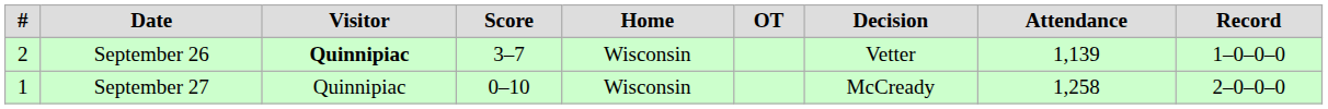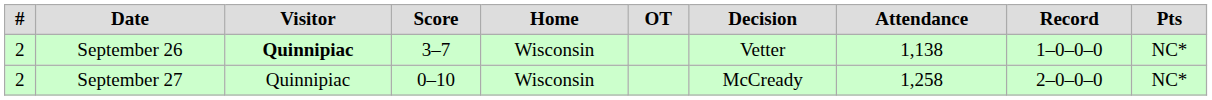 <table class="wikitable" width="80%">
 <tr align="center"  bgcolor="#dddddd">
 <td><strong>#</strong></td>
 <td><strong>Date</strong></td>
 <td><strong>Visitor</strong></td>
 <td><strong>Score</strong></td>
 <td><strong>Home</strong></td>
 <td><strong>OT</strong></td>
 <td><strong>Decision</strong></td>
 <td><strong>Attendance</strong></td>
 <td><strong>Record</strong></td>
+<td><strong>Pts</strong></td>
 </tr>
 <tr align="center" bgcolor="ccffcc">
 <td>2</td>
 <td>September 26</td>
 <td><strong>Quinnipiac</strong></td>
 <td>3–7</td>
 <td>Wisconsin</td>
 <td></td>
 <td>Vetter</td>
-<td>1,139</td>
+<td>1,138</td>
 <td>1–0–0–0</td>
+<td>NC*</td>
 </tr>
 <tr align="center" bgcolor="ccffcc">
-<td>1</td>
+<td>2</td>
 <td>September 27</td>
 <td>Quinnipiac</td>
 <td>0–10</td>
 <td>Wisconsin</td>
 <td></td>
 <td>McCready</td>
 <td>1,258</td>
 <td>2–0–0–0</td>
+<td>NC*</td>
 </tr>
 </table>
